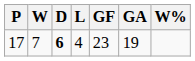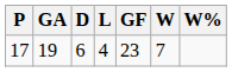 <table class="wikitable">
 <tr>
 <th>P</th>
-<th>W</th>
+<th>GA</th>
 <th>D</th>
 <th>L</th>
 <th>GF</th>
-<th>GA</th>
+<th>W</th>
 <th>W%</th>
 </tr>
 <tr>
 <td>17</td>
-<td>7</td>
-<td><strong>6</strong></td>
+<td>19</td>
+<td>6</td>
 <td>4</td>
 <td>23</td>
-<td>19</td>
+<td>7</td>
 <td></td>
 </tr>
 </table>
